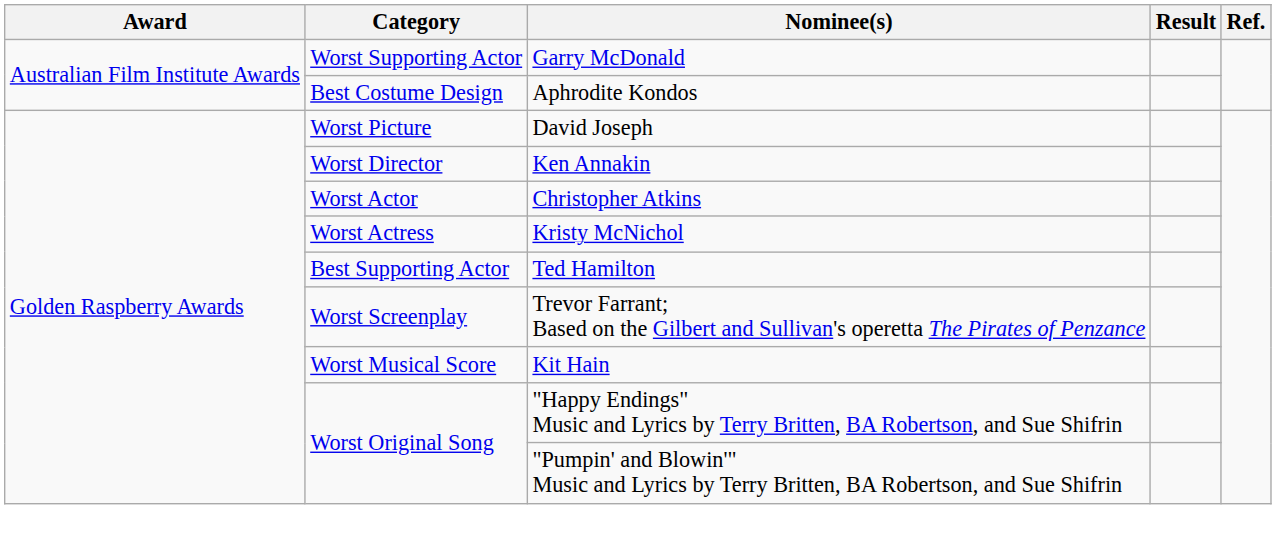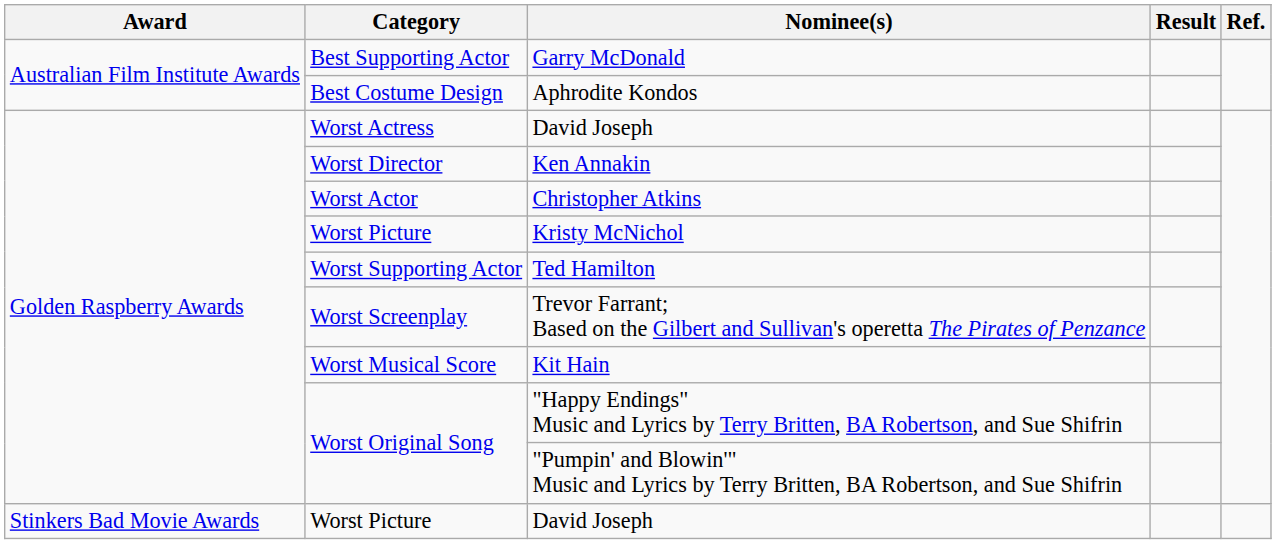 <table class="wikitable">
 <tr>
 <th>Award</th>
 <th>Category</th>
 <th>Nominee(s)</th>
 <th>Result</th>
 <th>Ref.</th>
 </tr>
 <tr>
 <td rowspan="2"><a href='#'>Australian Film Institute Awards</a></td>
-<td><a href='#'>Worst Supporting Actor</a></td>
+<td><a href='#'>Best Supporting Actor</a></td>
 <td><a href='#'>Garry McDonald</a></td>
 <td></td>
 <td align="center" rowspan="2"></td>
 </tr>
 <tr>
 <td><a href='#'>Best Costume Design</a></td>
 <td>Aphrodite Kondos</td>
 <td></td>
 </tr>
 <tr>
 <td rowspan="9"><a href='#'>Golden Raspberry Awards</a></td>
-<td><a href='#'>Worst Picture</a></td>
+<td><a href='#'>Worst Actress</a></td>
 <td>David Joseph</td>
 <td></td>
 <td align="center" rowspan="9"></td>
 </tr>
 <tr>
 <td><a href='#'>Worst Director</a></td>
 <td><a href='#'>Ken Annakin</a></td>
 <td></td>
 </tr>
 <tr>
 <td><a href='#'>Worst Actor</a></td>
 <td><a href='#'>Christopher Atkins</a></td>
 <td></td>
 </tr>
 <tr>
-<td><a href='#'>Worst Actress</a></td>
+<td><a href='#'>Worst Picture</a></td>
 <td><a href='#'>Kristy McNichol</a></td>
 <td></td>
 </tr>
 <tr>
-<td><a href='#'>Best Supporting Actor</a></td>
+<td><a href='#'>Worst Supporting Actor</a></td>
 <td><a href='#'>Ted Hamilton</a></td>
 <td></td>
 </tr>
 <tr>
 <td><a href='#'>Worst Screenplay</a></td>
 <td>Trevor Farrant; <br> Based on the <a href='#'>Gilbert and Sullivan</a>'s operetta <em><a href='#'>The Pirates of Penzance</a></em></td>
 <td></td>
 </tr>
 <tr>
 <td><a href='#'>Worst Musical Score</a></td>
 <td><a href='#'>Kit Hain</a></td>
 <td></td>
 </tr>
 <tr>
 <td rowspan="2"><a href='#'>Worst Original Song</a></td>
 <td>"Happy Endings" <br> Music and Lyrics by <a href='#'>Terry Britten</a>, <a href='#'>BA Robertson</a>, and Sue Shifrin</td>
 <td></td>
 </tr>
 <tr>
 <td>"Pumpin' and Blowin'" <br> Music and Lyrics by Terry Britten, BA Robertson, and Sue Shifrin</td>
 <td></td>
 </tr>
+<tr>
+<td><a href='#'>Stinkers Bad Movie Awards</a></td>
+<td>Worst Picture</td>
+<td>David Joseph</td>
+<td></td>
+<td align="center"></td>
+</tr>
 </table>
